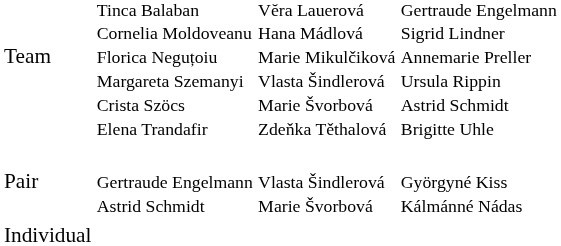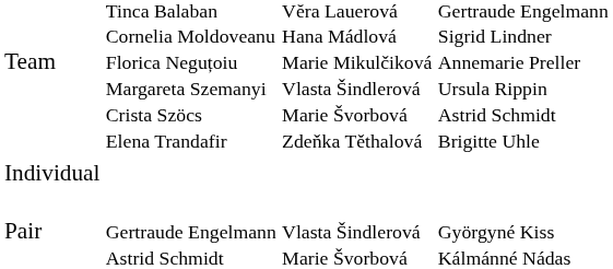 <table>
 <tr>
 <td>Team</td>
 <td><br><small>Tinca Balaban<br>Cornelia Moldoveanu<br>Florica Neguțoiu<br>Margareta Szemanyi<br>Crista Szöcs<br>Elena Trandafir</small></td>
 <td><br><small>Vĕra Lauerová<br>Hana Mádlová<br>Marie Mikulčiková<br>Vlasta Šindlerová<br>Marie Švorbová<br>Zdeňka Těthalová</small></td>
 <td><br><small>Gertraude Engelmann<br>Sigrid Lindner<br>Annemarie Preller<br>Ursula Rippin<br>Astrid Schmidt<br>Brigitte Uhle</small></td>
 </tr>
 <tr>
+<td>Individual</td>
+<td></td>
+<td></td>
+<td></td>
+</tr>
+<tr>
 <td>Pair</td>
 <td><br><small>Gertraude Engelmann<br>Astrid Schmidt</small></td>
 <td><br><small>Vlasta Šindlerová<br>Marie Švorbová</small></td>
 <td><br><small>Györgyné Kiss<br>Kálmánné Nádas</small></td>
 </tr>
-<tr>
-<td>Individual</td>
-<td></td>
-<td></td>
-<td></td>
-</tr>
 </table>
